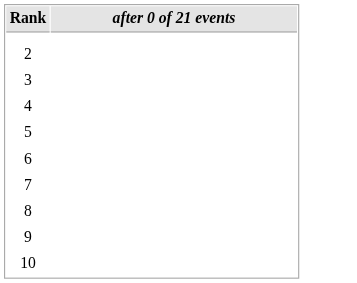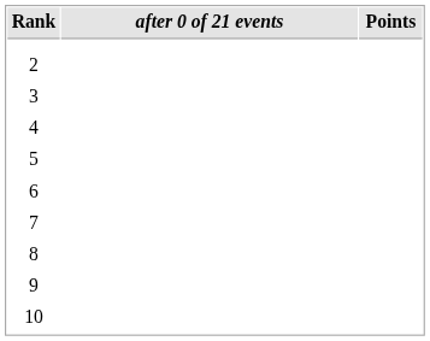 <table cellspacing="1" cellpadding="3" style="border:1px solid #AAAAAA;font-size:86%">
 <tr style="background-color: #E4E4E4;">
 <th style="border-bottom:1px solid #AAAAAA; width: 10px;">Rank</th>
 <th style="border-bottom:1px solid #AAAAAA; width: 210px;"><em>after 0 of 21 events</em></th>
+<th style="border-bottom:1px solid #AAAAAA; width: 40px;">Points</th>
 </tr>
 <tr>
 <td align=center></td>
 <td></td>
+<td align=center></td>
 </tr>
 <tr>
 <td align=center>2</td>
 <td></td>
+<td align=center></td>
 </tr>
 <tr>
 <td align=center>3</td>
 <td></td>
+<td align=center></td>
 </tr>
 <tr>
 <td align=center>4</td>
 <td></td>
+<td align=center></td>
 </tr>
 <tr>
 <td align=center>5</td>
 <td></td>
+<td align=center></td>
 </tr>
 <tr>
 <td align=center>6</td>
 <td></td>
+<td align=center></td>
 </tr>
 <tr>
 <td align=center>7</td>
 <td></td>
+<td align=center></td>
 </tr>
 <tr>
 <td align=center>8</td>
 <td></td>
+<td align=center></td>
 </tr>
 <tr>
 <td align=center>9</td>
 <td></td>
+<td align=center></td>
 </tr>
 <tr>
 <td align=center>10</td>
 <td></td>
+<td align=center></td>
 </tr>
 </table>
